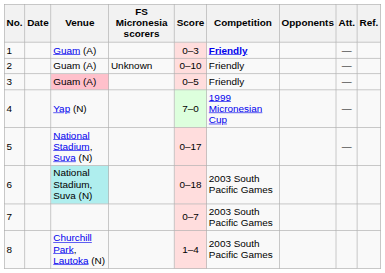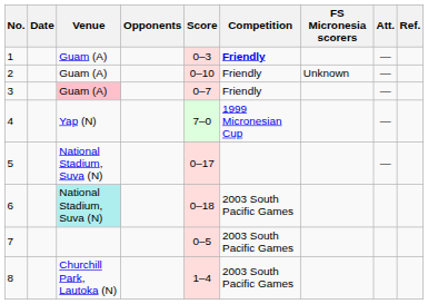 <table class="wikitable sortable">
 <tr>
 <th>No.</th>
 <th>Date</th>
 <th>Venue</th>
-<th class=unsortable>FS Micronesia scorers</th>
+<th>Opponents</th>
 <th>Score</th>
 <th>Competition</th>
-<th>Opponents</th>
+<th class=unsortable>FS Micronesia scorers</th>
 <th>Att.</th>
 <th class=unsortable>Ref.</th>
 </tr>
 <tr>
 <td>1</td>
 <td></td>
 <td><a href='#'>Guam</a> (A)</td>
 <td></td>
 <td align="center" bgcolor=#ffdddd>0–3</td>
 <td><strong><a href='#'>Friendly</a></strong></td>
 <td></td>
 <td align="center">—</td>
 <td></td>
 </tr>
 <tr>
 <td>2</td>
 <td></td>
 <td>Guam (A)</td>
-<td>Unknown</td>
+<td></td>
 <td align="center" bgcolor=#ffdddd>0–10</td>
 <td>Friendly</td>
-<td></td>
+<td>Unknown</td>
 <td align="center">—</td>
 <td></td>
 </tr>
 <tr>
 <td>3</td>
 <td></td>
 <td style="background: pink;">Guam (A)</td>
 <td></td>
-<td align="center" bgcolor=#ffdddd>0–5</td>
+<td align="center" bgcolor=#ffdddd>0–7</td>
 <td>Friendly</td>
 <td></td>
 <td align="center">—</td>
 <td></td>
 </tr>
 <tr>
 <td>4</td>
 <td></td>
 <td><a href='#'>Yap</a> (N)</td>
 <td></td>
 <td align="center" bgcolor=#ddffdd>7–0</td>
 <td><a href='#'>1999 Micronesian Cup</a></td>
 <td></td>
 <td align="center">—</td>
 <td></td>
 </tr>
 <tr>
 <td>5</td>
 <td></td>
 <td><a href='#'>National Stadium</a>, <a href='#'>Suva</a> (N)</td>
 <td></td>
 <td align="center" bgcolor=#ffdddd>0–17</td>
 <td></td>
 <td></td>
 <td align="center">—</td>
 <td></td>
 </tr>
 <tr>
 <td>6</td>
 <td></td>
 <td style="background: paleturquoise;">National Stadium, Suva (N)</td>
 <td></td>
 <td align="center" bgcolor=#ffdddd>0–18</td>
 <td>2003 South Pacific Games</td>
 <td></td>
 <td align="center"></td>
 <td></td>
 </tr>
 <tr>
 <td>7</td>
 <td></td>
 <td></td>
 <td></td>
-<td align="center" bgcolor=#ffdddd>0–7</td>
+<td align="center" bgcolor=#ffdddd>0–5</td>
 <td>2003 South Pacific Games</td>
 <td></td>
 <td align="center"></td>
 <td></td>
 </tr>
 <tr>
 <td>8</td>
 <td></td>
 <td><a href='#'>Churchill Park</a>, <a href='#'>Lautoka</a> (N)</td>
 <td></td>
 <td align="center" bgcolor=#ffdddd>1–4</td>
 <td>2003 South Pacific Games</td>
 <td></td>
 <td align="center"></td>
 <td></td>
 </tr>
 </table>
